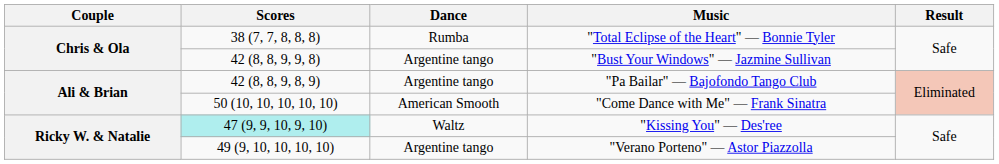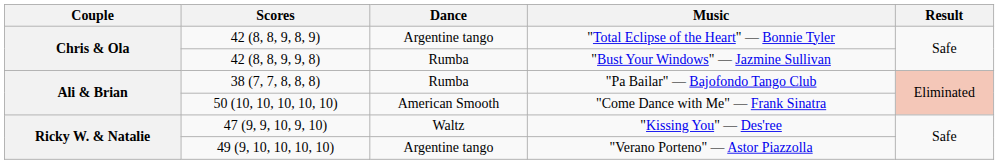 <table class="wikitable sortable" style="text-align:center; width:90%">
 <tr>
 <th scope="col">Couple</th>
 <th scope="col">Scores</th>
 <th scope="col" class="unsortable">Dance</th>
 <th scope="col" class="unsortable">Music</th>
 <th scope="col" class="unsortable">Result</th>
 </tr>
 <tr>
 <th scope="row" rowspan="2">Chris & Ola</th>
-<td>38 (7, 7, 8, 8, 8)</td>
-<td>Rumba</td>
+<td>42 (8, 8, 9, 8, 9)</td>
+<td>Argentine tango</td>
 <td>"<a href='#'>Total Eclipse of the Heart</a>" — <a href='#'>Bonnie Tyler</a></td>
 <td rowspan=2>Safe</td>
 </tr>
 <tr>
 <td>42 (8, 8, 9, 9, 8)</td>
-<td>Argentine tango</td>
+<td>Rumba</td>
 <td>"<a href='#'>Bust Your Windows</a>" — <a href='#'>Jazmine Sullivan</a></td>
 </tr>
 <tr>
 <th scope="row" rowspan="2">Ali & Brian</th>
-<td>42 (8, 8, 9, 8, 9)</td>
-<td>Argentine tango</td>
+<td>38 (7, 7, 8, 8, 8)</td>
+<td>Rumba</td>
 <td>"Pa Bailar" — <a href='#'>Bajofondo Tango Club</a></td>
 <td rowspan=2 bgcolor="f4c7b8">Eliminated</td>
 </tr>
 <tr>
 <td>50 (10, 10, 10, 10, 10)</td>
 <td>American Smooth</td>
 <td>"Come Dance with Me" — <a href='#'>Frank Sinatra</a></td>
 </tr>
 <tr>
 <th scope="row" rowspan="2">Ricky W. & Natalie</th>
-<td style="background: paleturquoise;">47 (9, 9, 10, 9, 10)</td>
+<td>47 (9, 9, 10, 9, 10)</td>
 <td>Waltz</td>
 <td>"<a href='#'>Kissing You</a>" — <a href='#'>Des'ree</a></td>
 <td rowspan=2>Safe</td>
 </tr>
 <tr>
 <td>49 (9, 10, 10, 10, 10)</td>
 <td>Argentine tango</td>
 <td>"Verano Porteno" — <a href='#'>Astor Piazzolla</a></td>
 </tr>
 </table>
